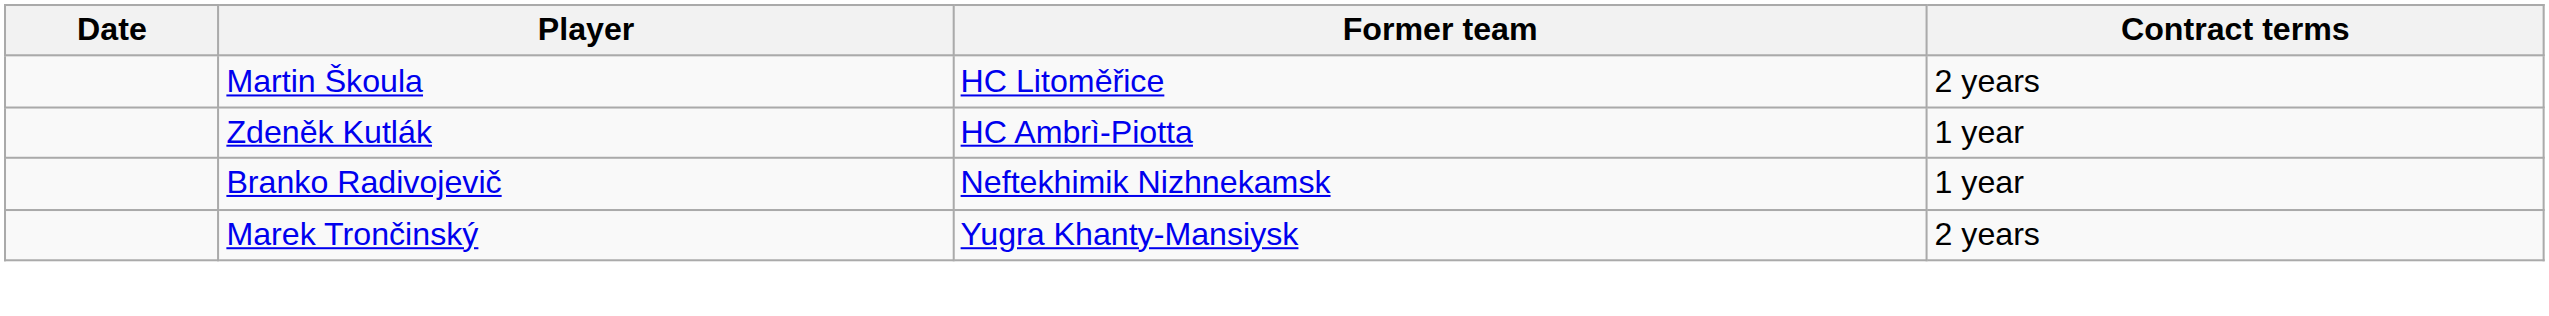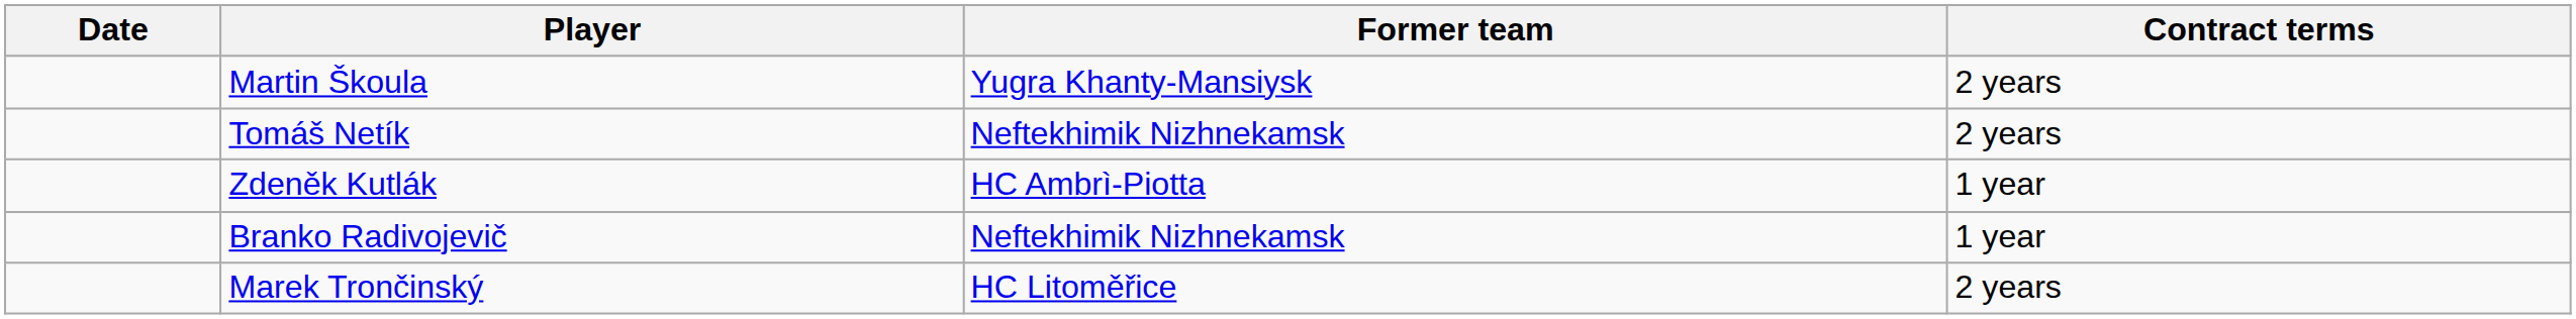 <table class="wikitable" style="width:100%;">
 <tr style="text-align:center; background:#ddd;">
 <th>Date</th>
 <th>Player</th>
 <th>Former team</th>
 <th>Contract terms</th>
 </tr>
 <tr>
 <td></td>
 <td> <a href='#'>Martin Škoula</a></td>
-<td>  <a href='#'>HC Litoměřice</a></td>
+<td> <a href='#'>Yugra Khanty-Mansiysk</a></td>
+<td>2 years</td>
+</tr>
+<tr>
+<td></td>
+<td> <a href='#'>Tomáš Netík</a></td>
+<td>  <a href='#'>Neftekhimik Nizhnekamsk</a></td>
 <td>2 years</td>
 </tr>
 <tr>
 <td></td>
 <td> <a href='#'>Zdeněk Kutlák</a></td>
 <td>  <a href='#'>HC Ambrì-Piotta</a></td>
 <td>1 year</td>
 </tr>
 <tr>
 <td></td>
 <td> <a href='#'>Branko Radivojevič</a></td>
 <td> <a href='#'>Neftekhimik Nizhnekamsk</a></td>
 <td>1 year</td>
 </tr>
 <tr>
 <td></td>
 <td> <a href='#'>Marek Trončinský</a></td>
-<td> <a href='#'>Yugra Khanty-Mansiysk</a></td>
+<td>  <a href='#'>HC Litoměřice</a></td>
 <td>2 years</td>
 </tr>
 </table>
